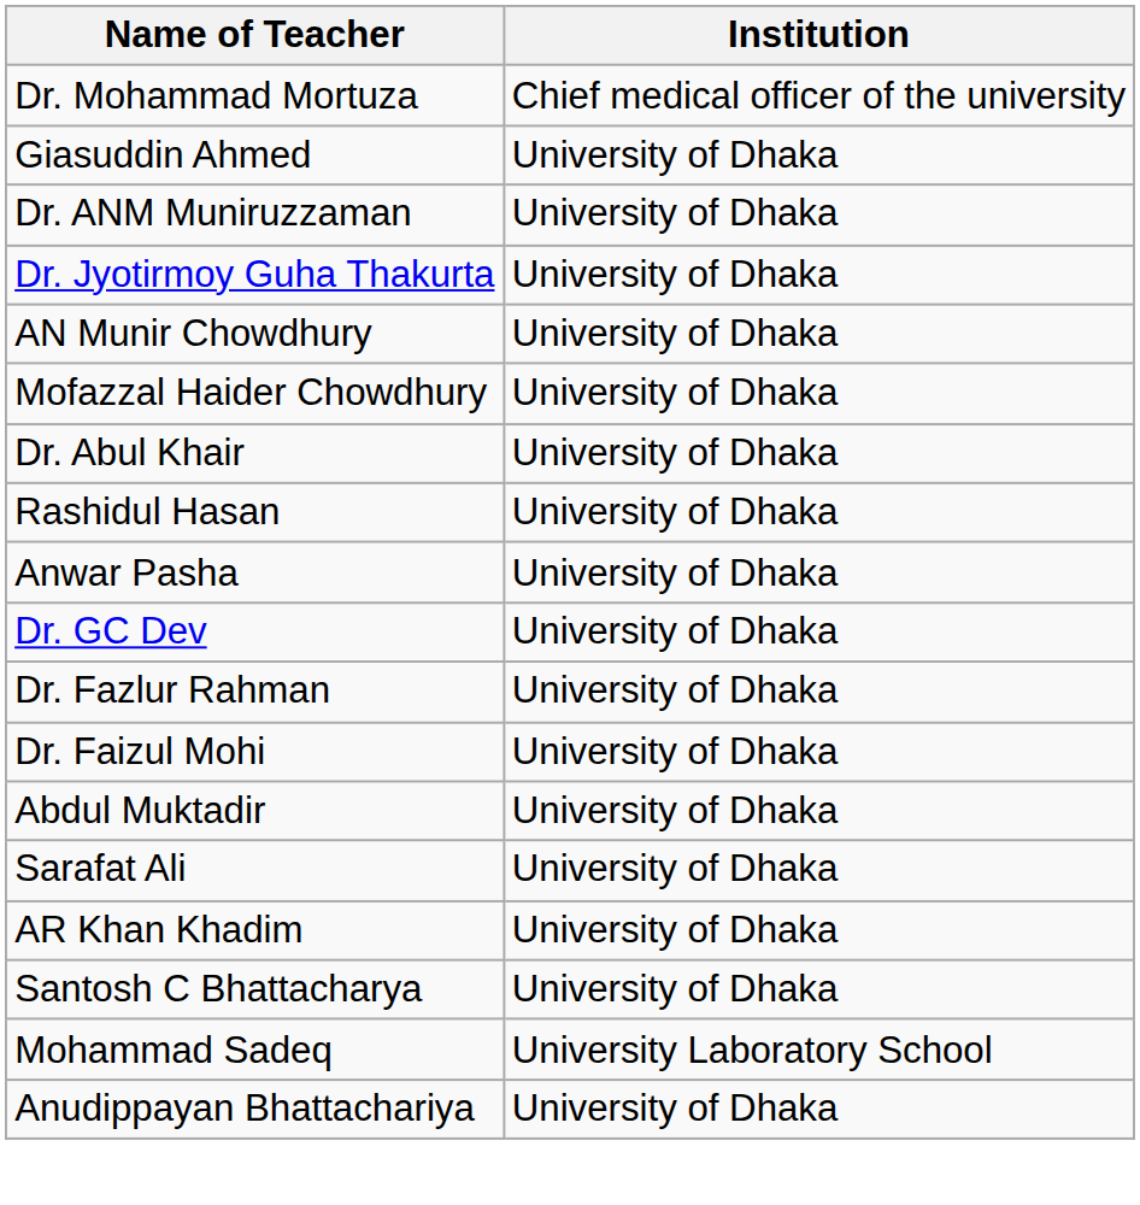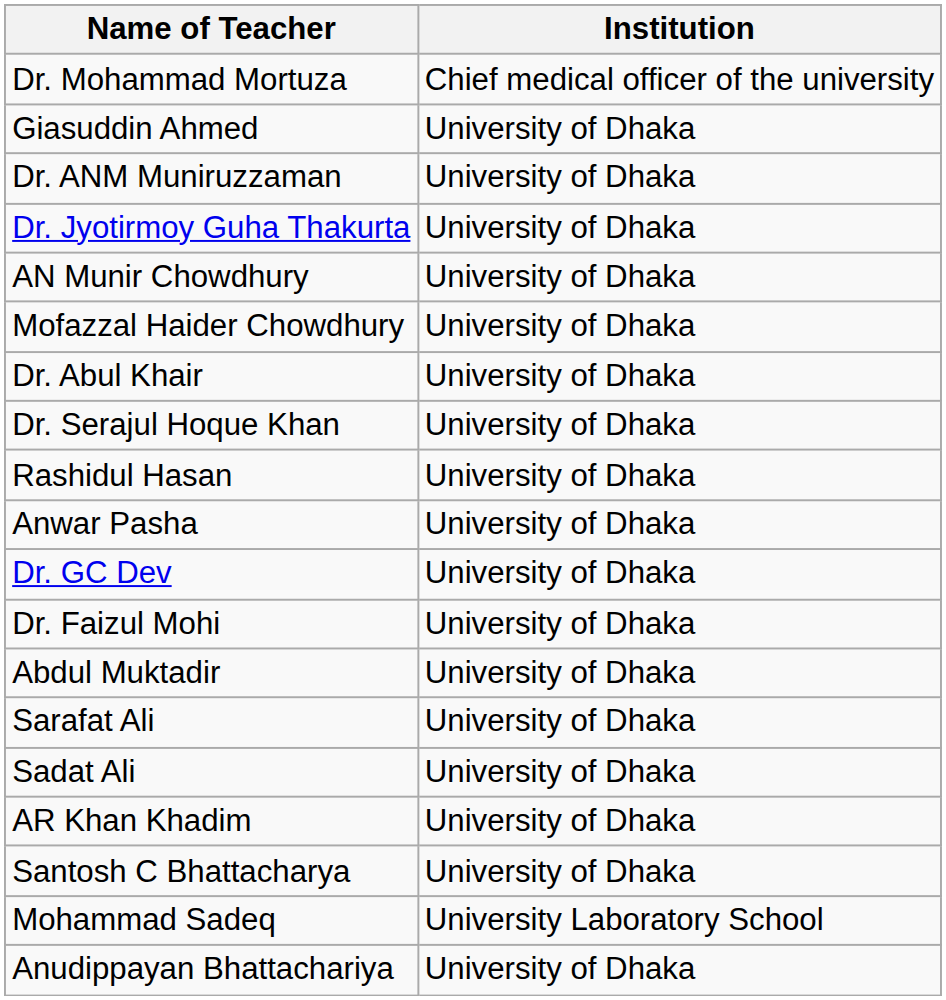 <table class="wikitable">
 <tr>
 <th>Name of Teacher</th>
 <th>Institution</th>
 </tr>
 <tr>
 <td>Dr. Mohammad Mortuza</td>
 <td>Chief medical officer of the university</td>
 </tr>
 <tr>
 <td>Giasuddin Ahmed</td>
 <td>University of Dhaka</td>
 </tr>
 <tr>
 <td>Dr. ANM Muniruzzaman</td>
 <td>University of Dhaka</td>
 </tr>
 <tr>
 <td><a href='#'>Dr. Jyotirmoy Guha Thakurta</a></td>
 <td>University of Dhaka</td>
 </tr>
 <tr>
 <td>AN Munir Chowdhury</td>
 <td>University of Dhaka</td>
 </tr>
 <tr>
 <td>Mofazzal Haider Chowdhury</td>
 <td>University of Dhaka</td>
 </tr>
 <tr>
 <td>Dr. Abul Khair</td>
 <td>University of Dhaka</td>
 </tr>
 <tr>
+<td>Dr. Serajul Hoque Khan</td>
+<td>University of Dhaka</td>
+</tr>
+<tr>
 <td>Rashidul Hasan</td>
 <td>University of Dhaka</td>
 </tr>
 <tr>
 <td>Anwar Pasha</td>
 <td>University of Dhaka</td>
 </tr>
 <tr>
 <td><a href='#'>Dr. GC Dev</a></td>
 <td>University of Dhaka</td>
 </tr>
 <tr>
-<td>Dr. Fazlur Rahman</td>
-<td>University of Dhaka</td>
-</tr>
-<tr>
 <td>Dr. Faizul Mohi</td>
 <td>University of Dhaka</td>
 </tr>
 <tr>
 <td>Abdul Muktadir</td>
 <td>University of Dhaka</td>
 </tr>
 <tr>
 <td>Sarafat Ali</td>
+<td>University of Dhaka</td>
+</tr>
+<tr>
+<td>Sadat Ali</td>
 <td>University of Dhaka</td>
 </tr>
 <tr>
 <td>AR Khan Khadim</td>
 <td>University of Dhaka</td>
 </tr>
 <tr>
 <td>Santosh C Bhattacharya</td>
 <td>University of Dhaka</td>
 </tr>
 <tr>
 <td>Mohammad Sadeq</td>
 <td>University Laboratory School</td>
 </tr>
 <tr>
 <td>Anudippayan Bhattachariya</td>
 <td>University of Dhaka</td>
 </tr>
 </table>
